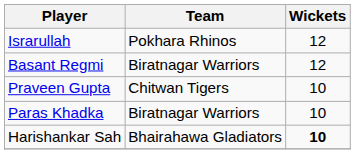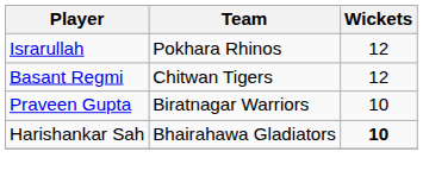 <table class="wikitable" style="text-align: center;">
 <tr>
 <th>Player</th>
 <th>Team</th>
 <th>Wickets</th>
 </tr>
 <tr>
 <td style="text-align:left"><a href='#'>Israrullah</a></td>
 <td style="text-align:left">Pokhara Rhinos</td>
 <td>12</td>
 </tr>
 <tr>
 <td style="text-align:left"><a href='#'>Basant Regmi</a></td>
-<td style="text-align:left">Biratnagar Warriors</td>
+<td style="text-align:left">Chitwan Tigers</td>
 <td>12</td>
 </tr>
 <tr>
 <td style="text-align:left"><a href='#'>Praveen Gupta</a></td>
-<td style="text-align:left">Chitwan Tigers</td>
-<td>10</td>
-</tr>
-<tr>
-<td style="text-align:left"><a href='#'>Paras Khadka</a></td>
 <td style="text-align:left">Biratnagar Warriors</td>
 <td>10</td>
 </tr>
 <tr>
 <td style="text-align:left">Harishankar Sah</td>
 <td style="text-align:left">Bhairahawa Gladiators</td>
 <td><strong>10</strong></td>
 </tr>
 <tr>
 </tr>
 </table>
